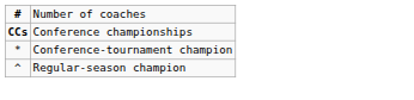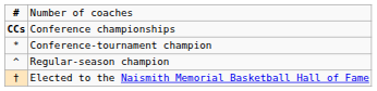 <table class="wikitable">
 <tr>
 <td align="center"><strong>#</strong></td>
 <td>Number of coaches</td>
 </tr>
 <tr>
 <td><strong>CCs</strong></td>
 <td>Conference championships</td>
 </tr>
 <tr>
 <td align="center">*</td>
 <td>Conference-tournament champion</td>
 </tr>
 <tr>
 <td align="center">^</td>
 <td>Regular-season champion</td>
 </tr>
+<tr>
+<td bgcolor=#FFE6BD align="center">†</td>
+<td>Elected to the <a href='#'>Naismith Memorial Basketball Hall of Fame</a></td>
+</tr>
 </table>
